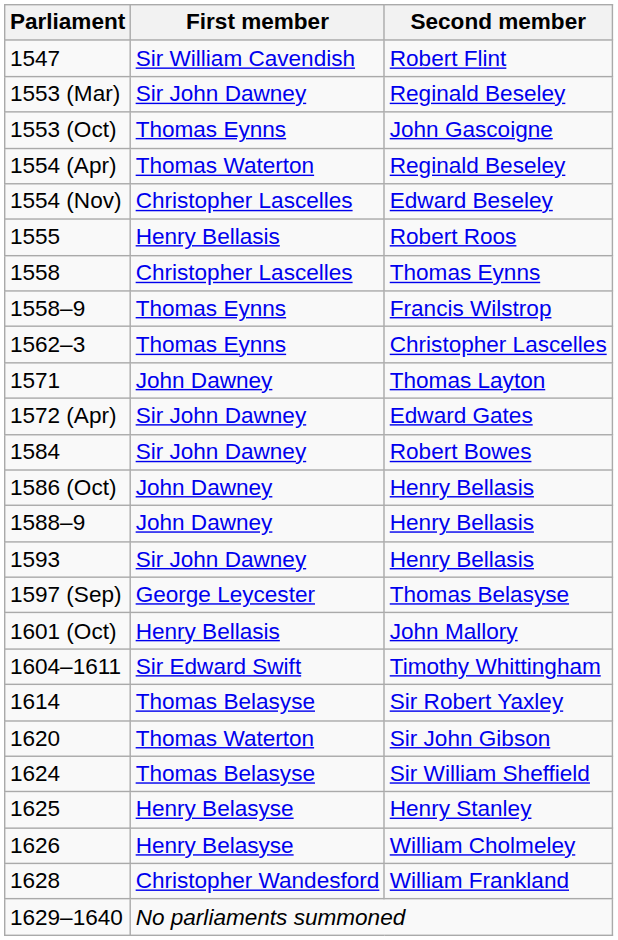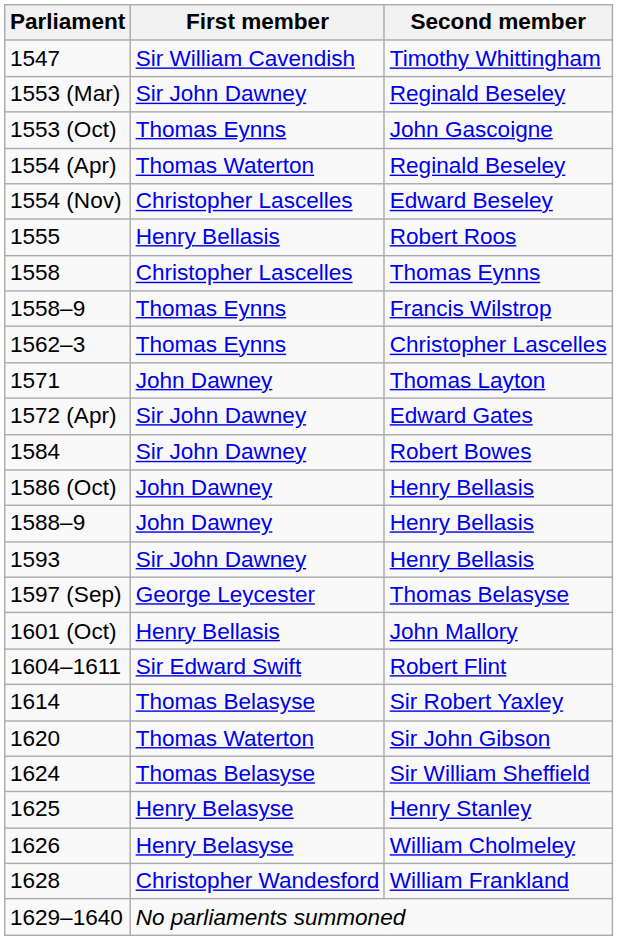 <table class="wikitable">
 <tr>
 <th>Parliament</th>
 <th>First member</th>
 <th>Second member</th>
 </tr>
 <tr>
 <td>1547</td>
 <td><a href='#'>Sir William Cavendish</a></td>
-<td><a href='#'>Robert Flint</a></td>
+<td><a href='#'>Timothy Whittingham</a></td>
 </tr>
 <tr>
 <td>1553 (Mar)</td>
 <td><a href='#'>Sir John Dawney</a></td>
 <td><a href='#'>Reginald Beseley</a></td>
 </tr>
 <tr>
 <td>1553 (Oct)</td>
 <td><a href='#'>Thomas Eynns</a></td>
 <td><a href='#'>John Gascoigne</a></td>
 </tr>
 <tr>
 <td>1554 (Apr)</td>
 <td><a href='#'>Thomas Waterton</a></td>
 <td><a href='#'>Reginald Beseley</a></td>
 </tr>
 <tr>
 <td>1554 (Nov)</td>
 <td><a href='#'>Christopher Lascelles</a></td>
 <td><a href='#'>Edward Beseley</a></td>
 </tr>
 <tr>
 <td>1555</td>
 <td><a href='#'>Henry Bellasis</a></td>
 <td><a href='#'>Robert Roos</a></td>
 </tr>
 <tr>
 <td>1558</td>
 <td><a href='#'>Christopher Lascelles</a></td>
 <td><a href='#'>Thomas Eynns</a></td>
 </tr>
 <tr>
 <td>1558–9</td>
 <td><a href='#'>Thomas Eynns</a></td>
 <td><a href='#'>Francis Wilstrop</a></td>
 </tr>
 <tr>
 <td>1562–3</td>
 <td><a href='#'>Thomas Eynns</a></td>
 <td><a href='#'>Christopher Lascelles</a></td>
 </tr>
 <tr>
 <td>1571</td>
 <td><a href='#'>John Dawney</a></td>
 <td><a href='#'>Thomas Layton</a></td>
 </tr>
 <tr>
 <td>1572 (Apr)</td>
 <td><a href='#'>Sir John Dawney</a></td>
 <td><a href='#'>Edward Gates</a></td>
 </tr>
 <tr>
 <td>1584</td>
 <td><a href='#'>Sir John Dawney</a></td>
 <td><a href='#'>Robert Bowes</a></td>
 </tr>
 <tr>
 <td>1586 (Oct)</td>
 <td><a href='#'>John Dawney</a></td>
 <td><a href='#'>Henry Bellasis</a></td>
 </tr>
 <tr>
 <td>1588–9</td>
 <td><a href='#'>John Dawney</a></td>
 <td><a href='#'>Henry Bellasis</a></td>
 </tr>
 <tr>
 <td>1593</td>
 <td><a href='#'>Sir John Dawney</a></td>
 <td><a href='#'>Henry Bellasis</a></td>
 </tr>
 <tr>
 <td>1597 (Sep)</td>
 <td><a href='#'>George Leycester</a></td>
 <td><a href='#'>Thomas Belasyse</a></td>
 </tr>
 <tr>
 <td>1601 (Oct)</td>
 <td><a href='#'>Henry Bellasis</a></td>
 <td><a href='#'>John Mallory</a></td>
 </tr>
 <tr>
 <td>1604–1611</td>
 <td><a href='#'>Sir Edward Swift</a></td>
-<td><a href='#'>Timothy Whittingham</a></td>
+<td><a href='#'>Robert Flint</a></td>
 </tr>
 <tr>
 <td>1614</td>
 <td><a href='#'>Thomas Belasyse</a></td>
 <td><a href='#'>Sir Robert Yaxley</a></td>
 </tr>
 <tr>
 <td>1620</td>
 <td><a href='#'>Thomas Waterton</a></td>
 <td><a href='#'>Sir John Gibson</a></td>
 </tr>
 <tr>
 <td>1624</td>
 <td><a href='#'>Thomas Belasyse</a></td>
 <td><a href='#'>Sir William Sheffield</a></td>
 </tr>
 <tr>
 <td>1625</td>
 <td><a href='#'>Henry Belasyse</a></td>
 <td><a href='#'>Henry Stanley</a></td>
 </tr>
 <tr>
 <td>1626</td>
 <td><a href='#'>Henry Belasyse</a></td>
 <td><a href='#'>William Cholmeley</a></td>
 </tr>
 <tr>
 <td>1628</td>
 <td><a href='#'>Christopher Wandesford</a></td>
 <td><a href='#'>William Frankland</a></td>
 </tr>
 <tr>
 <td>1629–1640</td>
 <td colspan = "2"><em>No parliaments summoned</em></td>
 </tr>
 </table>
